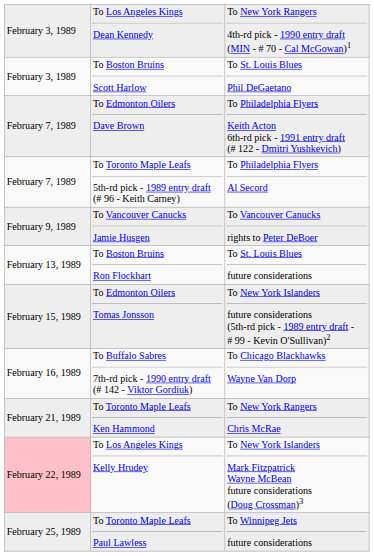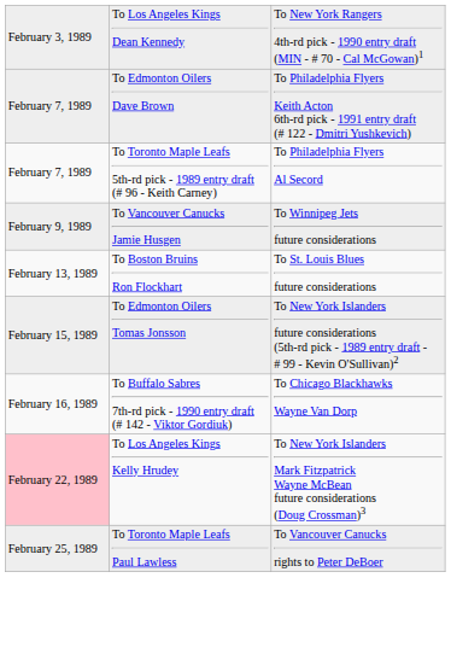 <table class="wikitable" style="border:1px solid #999; width:580px;">
 <tr style="background:#eee;">
 <td>February 3, 1989</td>
 <td valign="top">To <a href='#'>Los Angeles Kings</a><hr><a href='#'>Dean Kennedy</a></td>
 <td valign="top">To <a href='#'>New York Rangers</a><hr>4th-rd pick - <a href='#'>1990 entry draft</a><br>(<a href='#'>MIN</a> - # 70 - <a href='#'>Cal McGowan</a>)<sup>1</sup></td>
-</tr>
-<tr>
-<td>February 3, 1989</td>
-<td valign="top">To <a href='#'>Boston Bruins</a><hr><a href='#'>Scott Harlow</a></td>
-<td valign="top">To <a href='#'>St. Louis Blues</a><hr><a href='#'>Phil DeGaetano</a></td>
 </tr>
 <tr style="background:#eee;">
 <td>February 7, 1989</td>
 <td valign="top">To <a href='#'>Edmonton Oilers</a><hr><a href='#'>Dave Brown</a></td>
 <td valign="top">To <a href='#'>Philadelphia Flyers</a><hr><a href='#'>Keith Acton</a><br>6th-rd pick - <a href='#'>1991 entry draft</a><br>(# 122 - <a href='#'>Dmitri Yushkevich</a>)</td>
 </tr>
 <tr>
 <td>February 7, 1989</td>
 <td valign="top">To <a href='#'>Toronto Maple Leafs</a><hr>5th-rd pick - <a href='#'>1989 entry draft</a><br>(# 96 - Keith Carney)</td>
 <td valign="top">To <a href='#'>Philadelphia Flyers</a><hr><a href='#'>Al Secord</a></td>
 </tr>
 <tr style="background:#eee;">
 <td>February 9, 1989</td>
 <td valign="top">To <a href='#'>Vancouver Canucks</a><hr><a href='#'>Jamie Husgen</a></td>
-<td valign="top">To <a href='#'>Vancouver Canucks</a><hr>rights to <a href='#'>Peter DeBoer</a></td>
+<td valign="top">To <a href='#'>Winnipeg Jets</a><hr>future considerations</td>
 </tr>
 <tr>
 <td>February 13, 1989</td>
 <td valign="top">To <a href='#'>Boston Bruins</a><hr><a href='#'>Ron Flockhart</a></td>
 <td valign="top">To <a href='#'>St. Louis Blues</a><hr>future considerations</td>
 </tr>
 <tr style="background:#eee;">
 <td>February 15, 1989</td>
 <td valign="top">To <a href='#'>Edmonton Oilers</a><hr><a href='#'>Tomas Jonsson</a></td>
 <td valign="top">To <a href='#'>New York Islanders</a><hr>future considerations<br>(5th-rd pick - <a href='#'>1989 entry draft</a> -<br># 99 - Kevin O'Sullivan)<sup>2</sup></td>
 </tr>
 <tr>
 <td>February 16, 1989</td>
 <td valign="top">To <a href='#'>Buffalo Sabres</a><hr>7th-rd pick - <a href='#'>1990 entry draft</a><br>(# 142 - <a href='#'>Viktor Gordiuk</a>)</td>
 <td valign="top">To <a href='#'>Chicago Blackhawks</a><hr><a href='#'>Wayne Van Dorp</a></td>
 </tr>
-<tr style="background:#eee;">
-<td>February 21, 1989</td>
-<td valign="top">To <a href='#'>Toronto Maple Leafs</a><hr><a href='#'>Ken Hammond</a></td>
-<td valign="top">To <a href='#'>New York Rangers</a><hr><a href='#'>Chris McRae</a></td>
-</tr>
 <tr>
 <td style="background: pink;">February 22, 1989</td>
 <td valign="top">To <a href='#'>Los Angeles Kings</a><hr><a href='#'>Kelly Hrudey</a></td>
 <td valign="top">To <a href='#'>New York Islanders</a><hr><a href='#'>Mark Fitzpatrick</a><br><a href='#'>Wayne McBean</a><br>future considerations<br>(<a href='#'>Doug Crossman</a>)<sup>3</sup></td>
 </tr>
 <tr style="background:#eee;">
 <td>February 25, 1989</td>
 <td valign="top">To <a href='#'>Toronto Maple Leafs</a><hr><a href='#'>Paul Lawless</a></td>
-<td valign="top">To <a href='#'>Winnipeg Jets</a><hr>future considerations</td>
+<td valign="top">To <a href='#'>Vancouver Canucks</a><hr>rights to <a href='#'>Peter DeBoer</a></td>
 </tr>
 </table>
